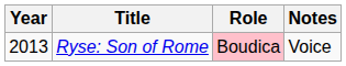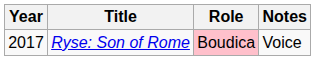 <table class="wikitable sortable">
 <tr>
 <th>Year</th>
 <th>Title</th>
 <th>Role</th>
 <th class="unsortable">Notes</th>
 </tr>
 <tr>
-<td>2013</td>
+<td>2017</td>
 <td><em><a href='#'>Ryse: Son of Rome</a></em></td>
 <td style="background: pink;">Boudica</td>
 <td>Voice</td>
 </tr>
 </table>
